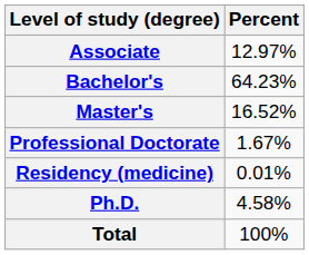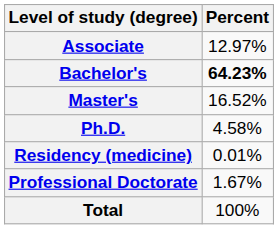 <table class="wikitable" style="text-align:center">
 <tr>
 <th>Level of study (degree)</th>
 <th>Percent</th>
 </tr>
 <tr>
 <th><a href='#'>Associate</a></th>
 <td>12.97%</td>
 </tr>
 <tr>
 <th><a href='#'>Bachelor's</a></th>
-<td>64.23%</td>
+<td><strong>64.23%</strong></td>
 </tr>
 <tr>
 <th><a href='#'>Master's</a></th>
 <td>16.52%</td>
 </tr>
 <tr>
-<th><a href='#'>Professional Doctorate</a></th>
-<td>1.67%</td>
+<th><a href='#'>Ph.D.</a></th>
+<td>4.58%</td>
 </tr>
 <tr>
 <th><a href='#'>Residency (medicine)</a></th>
 <td>0.01%</td>
 </tr>
 <tr>
-<th><a href='#'>Ph.D.</a></th>
-<td>4.58%</td>
+<th><a href='#'>Professional Doctorate</a></th>
+<td>1.67%</td>
 </tr>
 <tr>
 <th>Total</th>
 <td>100%</td>
 </tr>
 </table>
